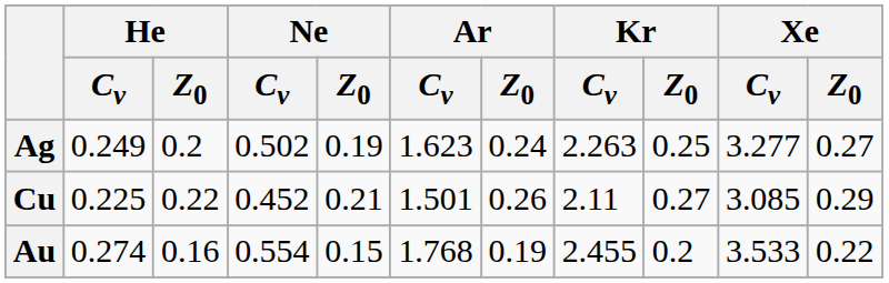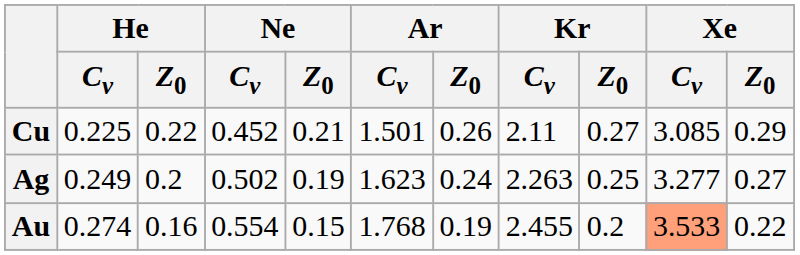 <table class="wikitable floatright">
 <tr>
 <th rowspan="2"></th>
 <th colspan="2">He</th>
 <th colspan="2">Ne</th>
 <th colspan="2">Ar</th>
 <th colspan="2">Kr</th>
 <th colspan="2">Xe</th>
 </tr>
 <tr>
 <th><em>C<sub>v</sub></em></th>
 <th><em>Z</em><sub>0</sub></th>
 <th><em>C<sub>v</sub></em></th>
 <th><em>Z</em><sub>0</sub></th>
 <th><em>C<sub>v</sub></em></th>
 <th><em>Z</em><sub>0</sub></th>
 <th><em>C<sub>v</sub></em></th>
 <th><em>Z</em><sub>0</sub></th>
 <th><em>C<sub>v</sub></em></th>
 <th><em>Z</em><sub>0</sub></th>
 </tr>
 <tr>
+<th>Cu</th>
+<td>0.225</td>
+<td>0.22</td>
+<td>0.452</td>
+<td>0.21</td>
+<td>1.501</td>
+<td>0.26</td>
+<td>2.11</td>
+<td>0.27</td>
+<td>3.085</td>
+<td>0.29</td>
+</tr>
+<tr>
 <th>Ag</th>
 <td>0.249</td>
 <td>0.2</td>
 <td>0.502</td>
 <td>0.19</td>
 <td>1.623</td>
 <td>0.24</td>
 <td>2.263</td>
 <td>0.25</td>
 <td>3.277</td>
 <td>0.27</td>
 </tr>
 <tr>
-<th>Cu</th>
-<td>0.225</td>
-<td>0.22</td>
-<td>0.452</td>
-<td>0.21</td>
-<td>1.501</td>
-<td>0.26</td>
-<td>2.11</td>
-<td>0.27</td>
-<td>3.085</td>
-<td>0.29</td>
-</tr>
-<tr>
 <th>Au</th>
 <td>0.274</td>
 <td>0.16</td>
 <td>0.554</td>
 <td>0.15</td>
 <td>1.768</td>
 <td>0.19</td>
 <td>2.455</td>
 <td>0.2</td>
-<td>3.533</td>
+<td style="background: lightsalmon;">3.533</td>
 <td>0.22</td>
 </tr>
 </table>
